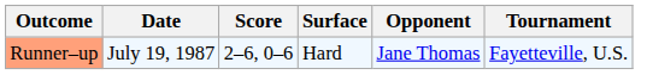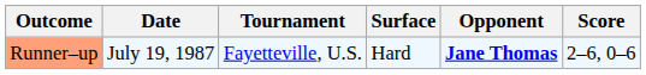 <table class="sortable wikitable" style=font-size:97%>
 <tr>
 <th>Outcome</th>
 <th>Date</th>
-<th>Score</th>
+<th>Tournament</th>
 <th>Surface</th>
 <th>Opponent</th>
-<th>Tournament</th>
+<th>Score</th>
 </tr>
 <tr style="background:#f0f8ff;">
 <td bgcolor="FFA07A">Runner–up</td>
 <td>July 19, 1987</td>
+<td><a href='#'>Fayetteville</a>, U.S.</td>
+<td>Hard</td>
+<td><strong> <a href='#'>Jane Thomas</a></strong></td>
 <td>2–6, 0–6</td>
-<td>Hard</td>
-<td> <a href='#'>Jane Thomas</a></td>
-<td><a href='#'>Fayetteville</a>, U.S.</td>
 </tr>
 </table>
